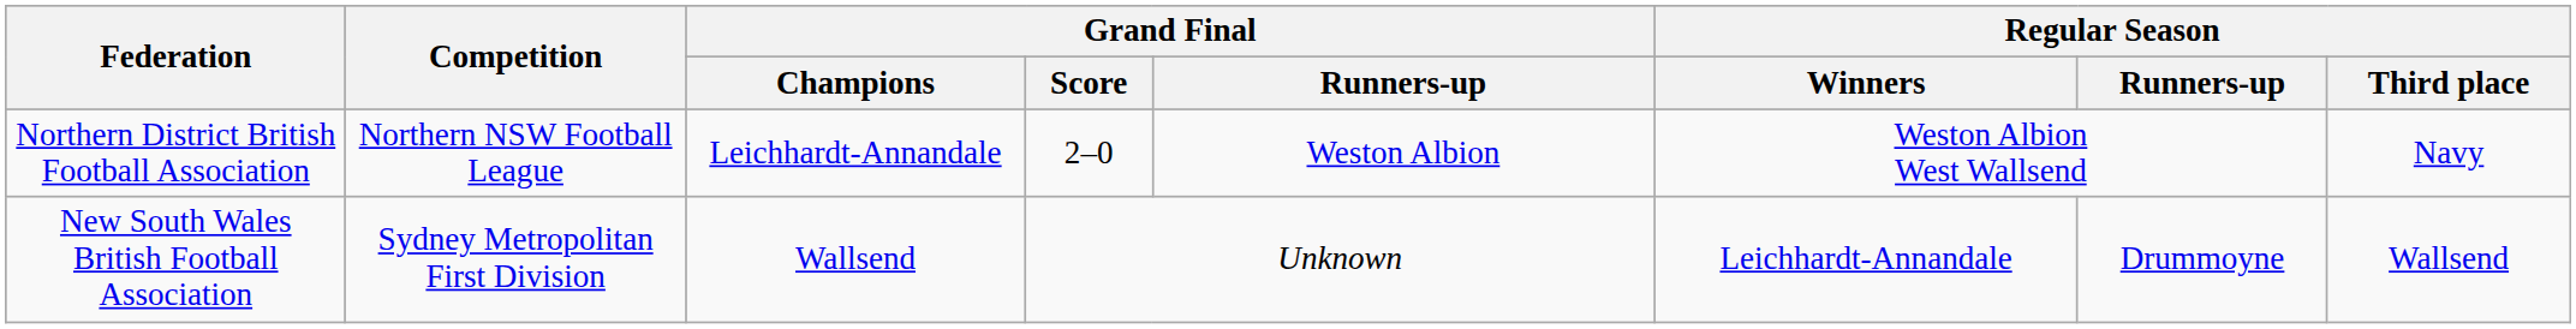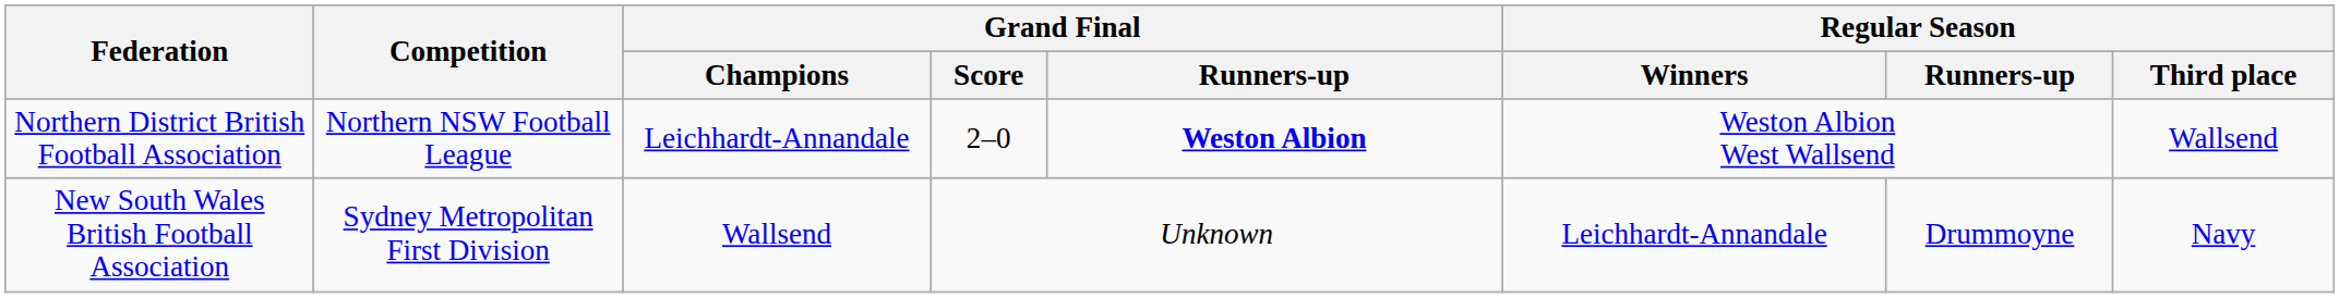 <table class="wikitable" width="100%">
 <tr>
 <th rowspan="2" style="width:10em">Federation</th>
 <th rowspan="2" style="width:10em">Competition</th>
 <th colspan="3" scope="col">Grand Final</th>
 <th colspan="3">Regular Season</th>
 </tr>
 <tr>
 <th style="width:10em">Champions</th>
 <th>Score</th>
 <th style="width:15em">Runners-up</th>
 <th>Winners</th>
 <th>Runners-up</th>
 <th>Third place</th>
 </tr>
 <tr>
 <td align="center"><a href='#'>Northern District British Football Association</a></td>
 <td align="center"><a href='#'>Northern NSW Football League</a></td>
 <td align="center"><a href='#'>Leichhardt-Annandale</a></td>
 <td align="center">2–0</td>
-<td align="center"><a href='#'>Weston Albion</a></td>
+<td align="center"><strong><a href='#'>Weston Albion</a></strong></td>
 <td colspan="2" align="center"><a href='#'>Weston Albion</a><br><a href='#'>West Wallsend</a></td>
-<td align="center"><a href='#'>Navy</a></td>
+<td align="center"><a href='#'>Wallsend</a></td>
 </tr>
 <tr>
 <td align="center"><a href='#'>New South Wales British Football Association</a></td>
 <td align="center"><a href='#'>Sydney Metropolitan First Division</a></td>
 <td align="center"><a href='#'>Wallsend</a></td>
 <td colspan="2" align="center"><em>Unknown</em></td>
 <td align="center"><a href='#'>Leichhardt-Annandale</a></td>
 <td align="center"><a href='#'>Drummoyne</a></td>
-<td align="center"><a href='#'>Wallsend</a></td>
+<td align="center"><a href='#'>Navy</a></td>
 </tr>
 </table>
